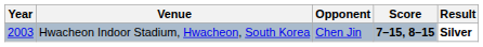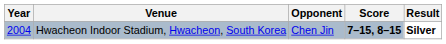 <table class="sortable wikitable" style="font-size: 90%;">
 <tr>
 <th>Year</th>
 <th>Venue</th>
 <th>Opponent</th>
 <th>Score</th>
 <th>Result</th>
 </tr>
 <tr style="background:#AABBCC">
-<td align="center"><a href='#'>2003</a></td>
+<td align="center"><a href='#'>2004</a></td>
 <td align="left">Hwacheon Indoor Stadium, <a href='#'>Hwacheon</a>, <a href='#'>South Korea</a></td>
 <td align="left"> <a href='#'>Chen Jin</a></td>
 <td align="left"><strong>7–15, 8–15</strong></td>
 <td style="text-align:left; background:white"> <strong>Silver</strong></td>
 </tr>
 </table>
